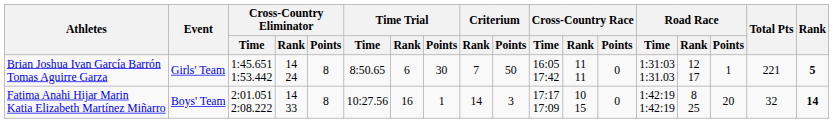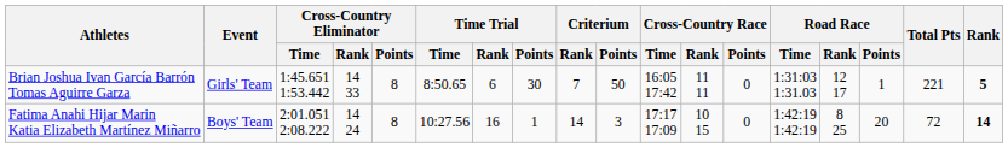 <table class="wikitable">
 <tr>
 <th rowspan="2">Athletes</th>
 <th rowspan="2">Event</th>
 <th colspan="3">Cross-Country<br>Eliminator</th>
 <th colspan="3">Time Trial</th>
 <th colspan="2">Criterium</th>
 <th colspan="3">Cross-Country Race</th>
 <th colspan="3">Road Race</th>
 <th rowspan="2">Total Pts</th>
 <th rowspan="2">Rank</th>
 </tr>
 <tr>
 <th>Time</th>
 <th>Rank</th>
 <th>Points</th>
 <th>Time</th>
 <th>Rank</th>
 <th>Points</th>
 <th>Rank</th>
 <th>Points</th>
 <th>Time</th>
 <th>Rank</th>
 <th>Points</th>
 <th>Time</th>
 <th>Rank</th>
 <th>Points</th>
 </tr>
 <tr align="center">
 <td align="left"><a href='#'>Brian Joshua Ivan García Barrón</a><br><a href='#'>Tomas Aguirre Garza</a></td>
 <td align="left"><a href='#'>Girls' Team</a></td>
 <td>1:45.651<br>1:53.442</td>
-<td>14<br>24</td>
+<td>14<br>33</td>
 <td>8</td>
 <td>8:50.65</td>
 <td>6</td>
 <td>30</td>
 <td>7</td>
 <td>50</td>
 <td>16:05<br>17:42</td>
 <td>11<br>11</td>
 <td>0</td>
 <td>1:31:03<br>1:31.03</td>
 <td>12<br>17</td>
 <td>1</td>
 <td>221</td>
 <td><strong>5</strong></td>
 </tr>
 <tr align="center">
 <td align="left"><a href='#'>Fatima Anahi Hijar Marin</a><br><a href='#'>Katia Elizabeth Martínez Miñarro</a></td>
 <td align="left"><a href='#'>Boys' Team</a></td>
 <td>2:01.051<br>2:08.222</td>
-<td>14<br>33</td>
+<td>14<br>24</td>
 <td>8</td>
 <td>10:27.56</td>
 <td>16</td>
 <td>1</td>
 <td>14</td>
 <td>3</td>
 <td>17:17<br>17:09</td>
 <td>10<br>15</td>
 <td>0</td>
 <td>1:42:19<br>1:42:19</td>
 <td>8<br>25</td>
 <td>20</td>
-<td>32</td>
+<td>72</td>
 <td><strong>14</strong></td>
 </tr>
 </table>
